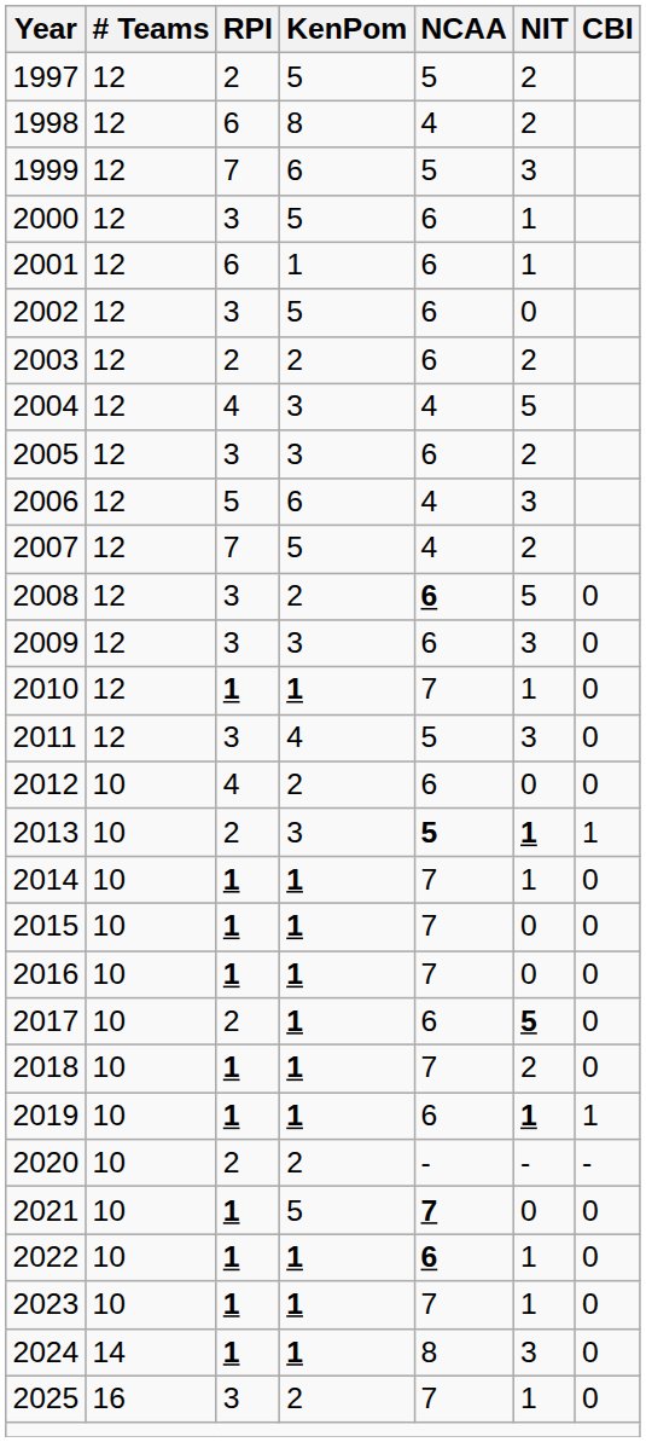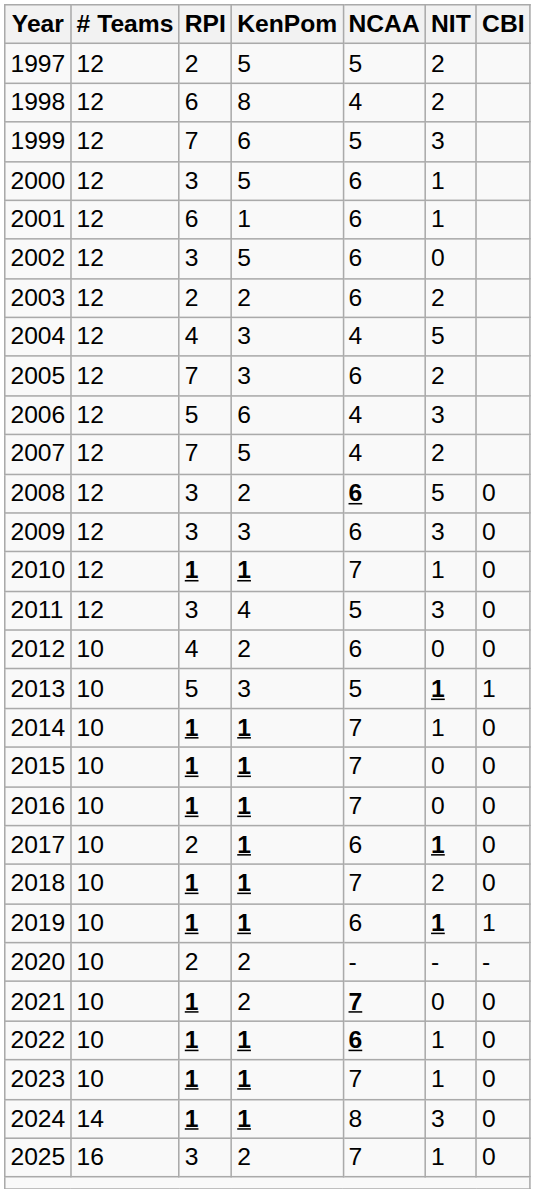 <table class="wikitable">
 <tr>
 <th>Year</th>
 <th># Teams</th>
 <th>RPI</th>
 <th>KenPom</th>
 <th>NCAA</th>
 <th>NIT</th>
 <th>CBI</th>
 </tr>
 <tr>
 <td>1997</td>
 <td>12</td>
 <td>2</td>
 <td>5</td>
 <td>5</td>
 <td>2</td>
 <td></td>
 </tr>
 <tr>
 <td>1998</td>
 <td>12</td>
 <td>6</td>
 <td>8</td>
 <td>4</td>
 <td>2</td>
 <td></td>
 </tr>
 <tr>
 <td>1999</td>
 <td>12</td>
 <td>7</td>
 <td>6</td>
 <td>5</td>
 <td>3</td>
 <td></td>
 </tr>
 <tr>
 <td>2000</td>
 <td>12</td>
 <td>3</td>
 <td>5</td>
 <td>6</td>
 <td>1</td>
 <td></td>
 </tr>
 <tr>
 <td>2001</td>
 <td>12</td>
 <td>6</td>
 <td>1</td>
 <td>6</td>
 <td>1</td>
 <td></td>
 </tr>
 <tr>
 <td>2002</td>
 <td>12</td>
 <td>3</td>
 <td>5</td>
 <td>6</td>
 <td>0</td>
 <td></td>
 </tr>
 <tr>
 <td>2003</td>
 <td>12</td>
 <td>2</td>
 <td>2</td>
 <td>6</td>
 <td>2</td>
 <td></td>
 </tr>
 <tr>
 <td>2004</td>
 <td>12</td>
 <td>4</td>
 <td>3</td>
 <td>4</td>
 <td>5</td>
 <td></td>
 </tr>
 <tr>
 <td>2005</td>
 <td>12</td>
-<td>3</td>
+<td>7</td>
 <td>3</td>
 <td>6</td>
 <td>2</td>
 <td></td>
 </tr>
 <tr>
 <td>2006</td>
 <td>12</td>
 <td>5</td>
 <td>6</td>
 <td>4</td>
 <td>3</td>
 <td></td>
 </tr>
 <tr>
 <td>2007</td>
 <td>12</td>
 <td>7</td>
 <td>5</td>
 <td>4</td>
 <td>2</td>
 <td></td>
 </tr>
 <tr>
 <td>2008</td>
 <td>12</td>
 <td>3</td>
 <td>2</td>
 <td><strong><u>6</u></strong></td>
 <td>5</td>
 <td>0</td>
 </tr>
 <tr>
 <td>2009</td>
 <td>12</td>
 <td>3</td>
 <td>3</td>
 <td>6</td>
 <td>3</td>
 <td>0</td>
 </tr>
 <tr>
 <td>2010</td>
 <td>12</td>
 <td><strong><u>1</u></strong></td>
 <td><strong><u>1</u></strong></td>
 <td>7</td>
 <td>1</td>
 <td>0</td>
 </tr>
 <tr>
 <td>2011</td>
 <td>12</td>
 <td>3</td>
 <td>4</td>
 <td>5</td>
 <td>3</td>
 <td>0</td>
 </tr>
 <tr>
 <td>2012</td>
 <td>10</td>
 <td>4</td>
 <td>2</td>
 <td>6</td>
 <td>0</td>
 <td>0</td>
 </tr>
 <tr>
 <td>2013</td>
 <td>10</td>
-<td>2</td>
+<td>5</td>
 <td>3</td>
-<td><strong>5</strong></td>
+<td>5</td>
 <td><strong><u>1</u></strong></td>
 <td>1</td>
 </tr>
 <tr>
 <td>2014</td>
 <td>10</td>
 <td><strong><u>1</u></strong></td>
 <td><strong><u>1</u></strong></td>
 <td>7</td>
 <td>1</td>
 <td>0</td>
 </tr>
 <tr>
 <td>2015</td>
 <td>10</td>
 <td><strong><u>1</u></strong></td>
 <td><strong><u>1</u></strong></td>
 <td>7</td>
 <td>0</td>
 <td>0</td>
 </tr>
 <tr>
 <td>2016</td>
 <td>10</td>
 <td><strong><u>1</u></strong></td>
 <td><strong><u>1</u></strong></td>
 <td>7</td>
 <td>0</td>
 <td>0</td>
 </tr>
 <tr>
 <td>2017</td>
 <td>10</td>
 <td>2</td>
 <td><strong><u>1</u></strong></td>
 <td>6</td>
-<td><strong><u>5</u></strong></td>
+<td><strong><u>1</u></strong></td>
 <td>0</td>
 </tr>
 <tr>
 <td>2018</td>
 <td>10</td>
 <td><strong><u>1</u></strong></td>
 <td><strong><u>1</u></strong></td>
 <td>7</td>
 <td>2</td>
 <td>0</td>
 </tr>
 <tr>
 <td>2019</td>
 <td>10</td>
 <td><strong><u>1</u></strong></td>
 <td><strong><u>1</u></strong></td>
 <td>6</td>
 <td><strong><u>1</u></strong></td>
 <td>1</td>
 </tr>
 <tr>
 <td>2020</td>
 <td>10</td>
 <td>2</td>
 <td>2</td>
 <td>-</td>
 <td>-</td>
 <td>-</td>
 </tr>
 <tr>
 <td>2021</td>
 <td>10</td>
 <td><strong><u>1</u></strong></td>
-<td>5</td>
+<td>2</td>
 <td><strong><u>7</u></strong></td>
 <td>0</td>
 <td>0</td>
 </tr>
 <tr>
 <td>2022</td>
 <td>10</td>
 <td><strong><u>1</u></strong></td>
 <td><strong><u>1</u></strong></td>
 <td><strong><u>6</u></strong></td>
 <td>1</td>
 <td>0</td>
 </tr>
 <tr>
 <td>2023</td>
 <td>10</td>
 <td><strong><u>1</u></strong></td>
 <td><strong><u>1</u></strong></td>
 <td>7</td>
 <td>1</td>
 <td>0</td>
 </tr>
 <tr>
 <td>2024</td>
 <td>14</td>
 <td><strong><u>1</u></strong></td>
 <td><strong><u>1</u></strong></td>
 <td>8</td>
 <td>3</td>
 <td>0</td>
 </tr>
 <tr>
 <td>2025</td>
 <td>16</td>
 <td>3</td>
 <td>2</td>
 <td>7</td>
 <td>1</td>
 <td>0</td>
 </tr>
 <tr>
 <td colspan="7"></td>
 </tr>
 </table>
